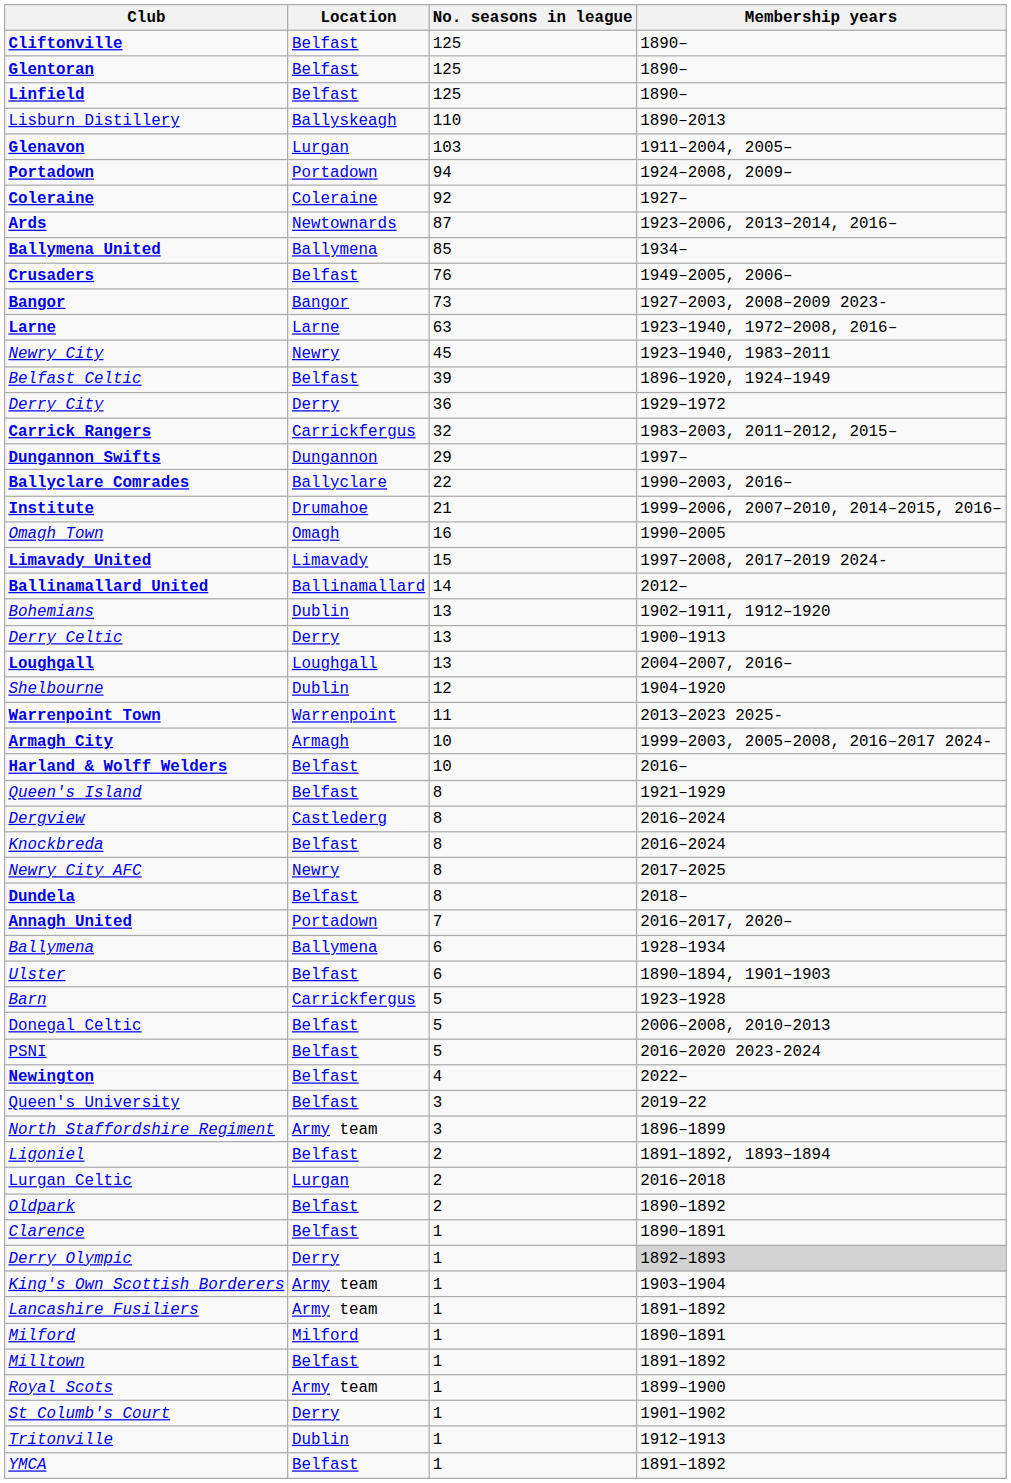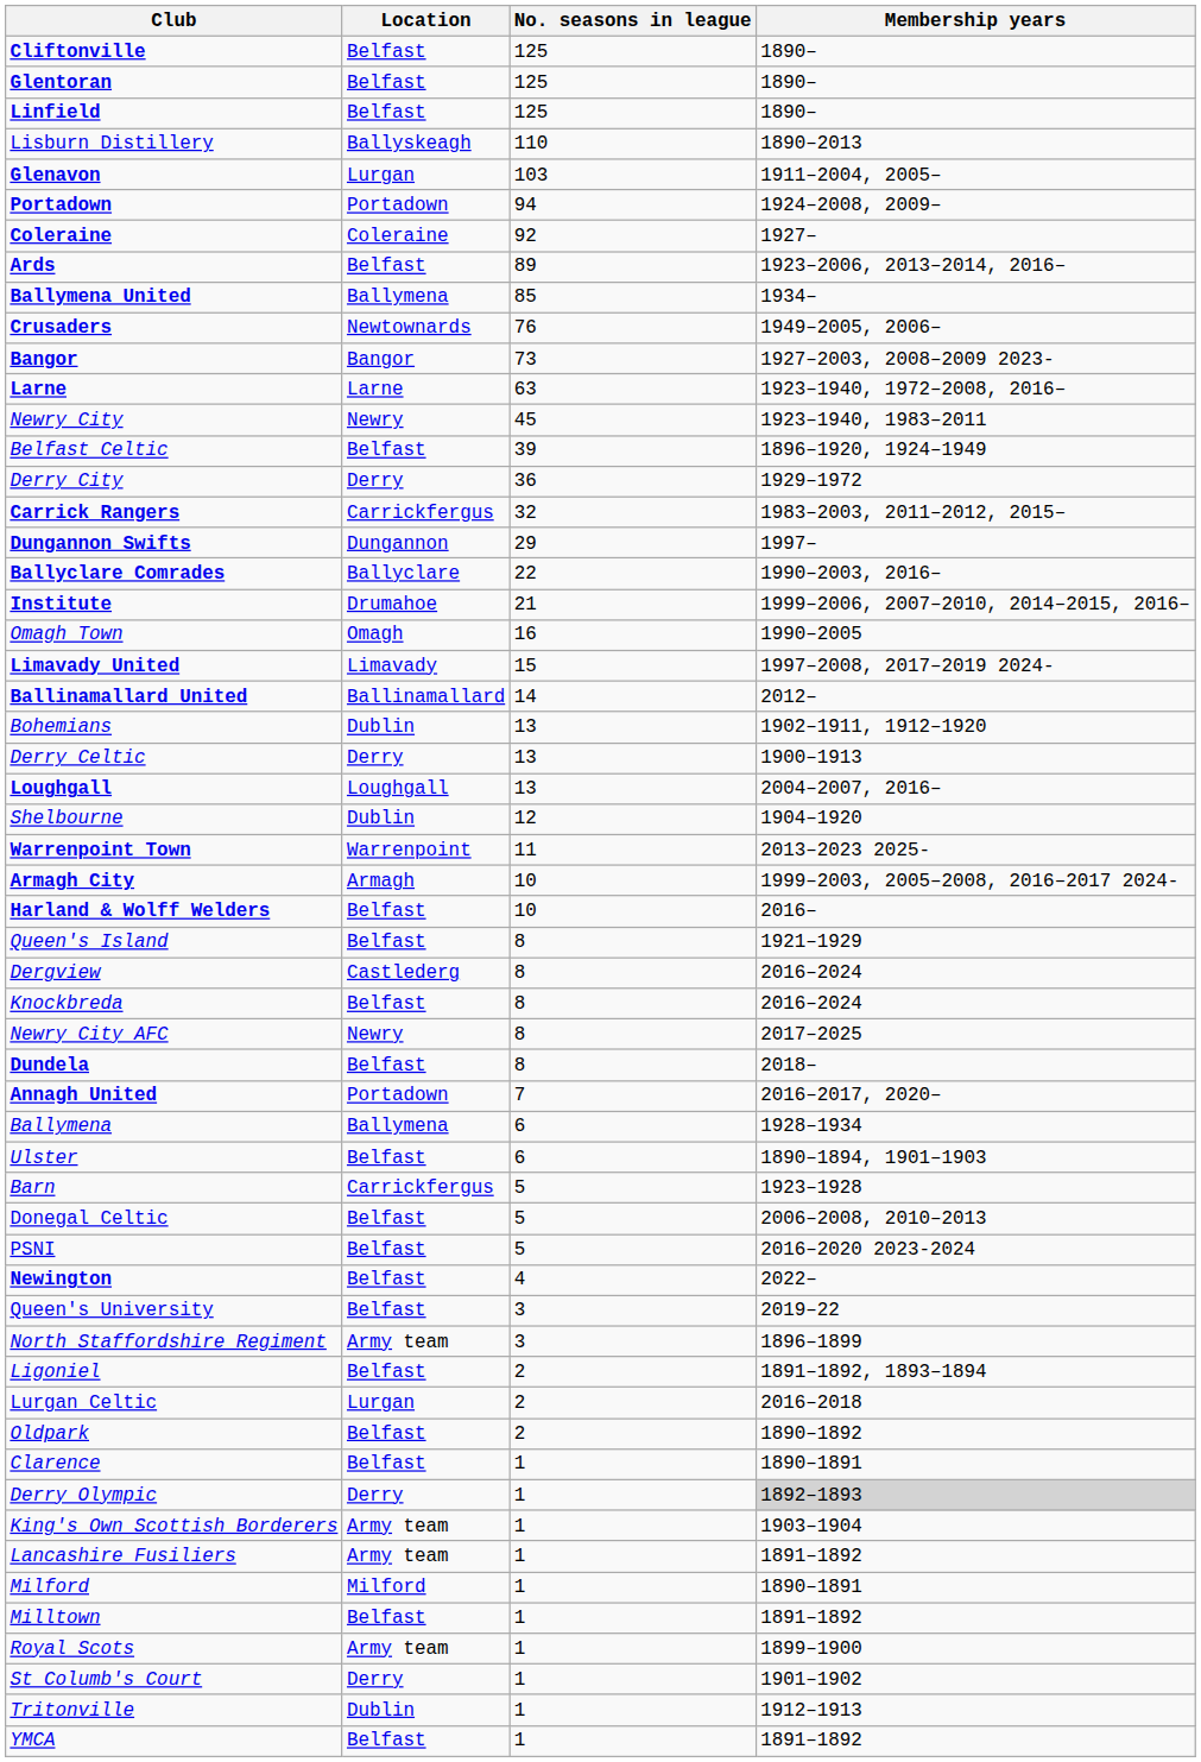 <table class="wikitable collapsible">
 <tr>
 <th>Club</th>
 <th>Location</th>
 <th>No. seasons in league</th>
 <th>Membership years</th>
 </tr>
 <tr>
 <td><strong><a href='#'>Cliftonville</a></strong></td>
 <td><a href='#'>Belfast</a></td>
 <td>125</td>
 <td>1890–</td>
 </tr>
 <tr>
 <td><strong><a href='#'>Glentoran</a></strong></td>
 <td><a href='#'>Belfast</a></td>
 <td>125</td>
 <td>1890–</td>
 </tr>
 <tr>
 <td><strong><a href='#'>Linfield</a></strong></td>
 <td><a href='#'>Belfast</a></td>
 <td>125</td>
 <td>1890–</td>
 </tr>
 <tr>
 <td><a href='#'>Lisburn Distillery</a></td>
 <td><a href='#'>Ballyskeagh</a></td>
 <td>110</td>
 <td>1890–2013</td>
 </tr>
 <tr>
 <td><strong><a href='#'>Glenavon</a></strong></td>
 <td><a href='#'>Lurgan</a></td>
 <td>103</td>
 <td>1911–2004, 2005–</td>
 </tr>
 <tr>
 <td><strong><a href='#'>Portadown</a></strong></td>
 <td><a href='#'>Portadown</a></td>
 <td>94</td>
 <td>1924–2008, 2009–</td>
 </tr>
 <tr>
 <td><strong><a href='#'>Coleraine</a></strong></td>
 <td><a href='#'>Coleraine</a></td>
 <td>92</td>
 <td>1927–</td>
 </tr>
 <tr>
 <td><strong><a href='#'>Ards</a></strong></td>
-<td><a href='#'>Newtownards</a></td>
-<td>87</td>
+<td><a href='#'>Belfast</a></td>
+<td>89</td>
 <td>1923–2006, 2013–2014, 2016–</td>
 </tr>
 <tr>
 <td><strong><a href='#'>Ballymena United</a></strong></td>
 <td><a href='#'>Ballymena</a></td>
 <td>85</td>
 <td>1934–</td>
 </tr>
 <tr>
 <td><strong><a href='#'>Crusaders</a></strong></td>
-<td><a href='#'>Belfast</a></td>
+<td><a href='#'>Newtownards</a></td>
 <td>76</td>
 <td>1949–2005, 2006–</td>
 </tr>
 <tr>
 <td><strong><a href='#'>Bangor</a></strong></td>
 <td><a href='#'>Bangor</a></td>
 <td>73</td>
 <td>1927–2003, 2008–2009 2023-</td>
 </tr>
 <tr>
 <td><strong><a href='#'>Larne</a></strong></td>
 <td><a href='#'>Larne</a></td>
 <td>63</td>
 <td>1923–1940, 1972–2008, 2016–</td>
 </tr>
 <tr>
 <td><em><a href='#'>Newry City</a></em></td>
 <td><a href='#'>Newry</a></td>
 <td>45</td>
 <td>1923–1940, 1983–2011</td>
 </tr>
 <tr>
 <td><em><a href='#'>Belfast Celtic</a></em></td>
 <td><a href='#'>Belfast</a></td>
 <td>39</td>
 <td>1896–1920, 1924–1949</td>
 </tr>
 <tr>
 <td><em><a href='#'>Derry City</a></em></td>
 <td><a href='#'>Derry</a></td>
 <td>36</td>
 <td>1929–1972</td>
 </tr>
 <tr>
 <td><strong><a href='#'>Carrick Rangers</a></strong></td>
 <td><a href='#'>Carrickfergus</a></td>
 <td>32</td>
 <td>1983–2003, 2011–2012, 2015–</td>
 </tr>
 <tr>
 <td><strong><a href='#'>Dungannon Swifts</a></strong></td>
 <td><a href='#'>Dungannon</a></td>
 <td>29</td>
 <td>1997–</td>
 </tr>
 <tr>
 <td><strong><a href='#'>Ballyclare Comrades</a></strong></td>
 <td><a href='#'>Ballyclare</a></td>
 <td>22</td>
 <td>1990–2003, 2016–</td>
 </tr>
 <tr>
 <td><strong><a href='#'>Institute</a></strong></td>
 <td><a href='#'>Drumahoe</a></td>
 <td>21</td>
 <td>1999–2006, 2007–2010, 2014–2015, 2016–</td>
 </tr>
 <tr>
 <td><em><a href='#'>Omagh Town</a></em></td>
 <td><a href='#'>Omagh</a></td>
 <td>16</td>
 <td>1990–2005</td>
 </tr>
 <tr>
 <td><strong><a href='#'>Limavady United</a></strong></td>
 <td><a href='#'>Limavady</a></td>
 <td>15</td>
 <td>1997–2008, 2017–2019 2024-</td>
 </tr>
 <tr>
 <td><strong><a href='#'>Ballinamallard United</a></strong></td>
 <td><a href='#'>Ballinamallard</a></td>
 <td>14</td>
 <td>2012–</td>
 </tr>
 <tr>
 <td><em><a href='#'>Bohemians</a></em></td>
 <td><a href='#'>Dublin</a></td>
 <td>13</td>
 <td>1902–1911, 1912–1920</td>
 </tr>
 <tr>
 <td><em><a href='#'>Derry Celtic</a></em></td>
 <td><a href='#'>Derry</a></td>
 <td>13</td>
 <td>1900–1913</td>
 </tr>
 <tr>
 <td><strong><a href='#'>Loughgall</a></strong></td>
 <td><a href='#'>Loughgall</a></td>
 <td>13</td>
 <td>2004–2007, 2016–</td>
 </tr>
 <tr>
 <td><em><a href='#'>Shelbourne</a></em></td>
 <td><a href='#'>Dublin</a></td>
 <td>12</td>
 <td>1904–1920</td>
 </tr>
 <tr>
 <td><strong><a href='#'>Warrenpoint Town</a></strong></td>
 <td><a href='#'>Warrenpoint</a></td>
 <td>11</td>
 <td>2013–2023 2025-</td>
 </tr>
 <tr>
 <td><strong><a href='#'>Armagh City</a></strong></td>
 <td><a href='#'>Armagh</a></td>
 <td>10</td>
 <td>1999–2003, 2005–2008, 2016–2017 2024-</td>
 </tr>
 <tr>
 <td><strong><a href='#'>Harland & Wolff Welders</a></strong></td>
 <td><a href='#'>Belfast</a></td>
 <td>10</td>
 <td>2016–</td>
 </tr>
 <tr>
 <td><em><a href='#'>Queen's Island</a></em></td>
 <td><a href='#'>Belfast</a></td>
 <td>8</td>
 <td>1921–1929</td>
 </tr>
 <tr>
 <td><em><a href='#'>Dergview</a></em></td>
 <td><a href='#'>Castlederg</a></td>
 <td>8</td>
 <td>2016–2024</td>
 </tr>
 <tr>
 <td><em><a href='#'>Knockbreda</a></em></td>
 <td><a href='#'>Belfast</a></td>
 <td>8</td>
 <td>2016–2024</td>
 </tr>
 <tr>
 <td><em><a href='#'>Newry City AFC</a></em></td>
 <td><a href='#'>Newry</a></td>
 <td>8</td>
 <td>2017–2025</td>
 </tr>
 <tr>
 <td><strong><a href='#'>Dundela</a></strong></td>
 <td><a href='#'>Belfast</a></td>
 <td>8</td>
 <td>2018–</td>
 </tr>
 <tr>
 <td><strong><a href='#'>Annagh United</a></strong></td>
 <td><a href='#'>Portadown</a></td>
 <td>7</td>
 <td>2016–2017, 2020–</td>
 </tr>
 <tr>
 <td><em><a href='#'>Ballymena</a></em></td>
 <td><a href='#'>Ballymena</a></td>
 <td>6</td>
 <td>1928–1934</td>
 </tr>
 <tr>
 <td><em><a href='#'>Ulster</a></em></td>
 <td><a href='#'>Belfast</a></td>
 <td>6</td>
 <td>1890–1894, 1901–1903</td>
 </tr>
 <tr>
 <td><em><a href='#'>Barn</a></em></td>
 <td><a href='#'>Carrickfergus</a></td>
 <td>5</td>
 <td>1923–1928</td>
 </tr>
 <tr>
 <td><a href='#'>Donegal Celtic</a></td>
 <td><a href='#'>Belfast</a></td>
 <td>5</td>
 <td>2006–2008, 2010–2013</td>
 </tr>
 <tr>
 <td><a href='#'>PSNI</a></td>
 <td><a href='#'>Belfast</a></td>
 <td>5</td>
 <td>2016–2020 2023-2024</td>
 </tr>
 <tr>
 <td><strong><a href='#'>Newington</a></strong></td>
 <td><a href='#'>Belfast</a></td>
 <td>4</td>
 <td>2022–</td>
 </tr>
 <tr>
 <td><a href='#'>Queen's University</a></td>
 <td><a href='#'>Belfast</a></td>
 <td>3</td>
 <td>2019–22</td>
 </tr>
 <tr>
 <td><em><a href='#'>North Staffordshire Regiment</a></em></td>
 <td><a href='#'>Army</a> team</td>
 <td>3</td>
 <td>1896–1899</td>
 </tr>
 <tr>
 <td><em><a href='#'>Ligoniel</a></em></td>
 <td><a href='#'>Belfast</a></td>
 <td>2</td>
 <td>1891–1892, 1893–1894</td>
 </tr>
 <tr>
 <td><a href='#'>Lurgan Celtic</a></td>
 <td><a href='#'>Lurgan</a></td>
 <td>2</td>
 <td>2016–2018</td>
 </tr>
 <tr>
 <td><em><a href='#'>Oldpark</a></em></td>
 <td><a href='#'>Belfast</a></td>
 <td>2</td>
 <td>1890–1892</td>
 </tr>
 <tr>
 <td><em><a href='#'>Clarence</a></em></td>
 <td><a href='#'>Belfast</a></td>
 <td>1</td>
 <td>1890–1891</td>
 </tr>
 <tr>
 <td><em><a href='#'>Derry Olympic</a></em></td>
 <td><a href='#'>Derry</a></td>
 <td>1</td>
 <td style="background: lightgrey;">1892–1893</td>
 </tr>
 <tr>
 <td><em><a href='#'>King's Own Scottish Borderers</a></em></td>
 <td><a href='#'>Army</a> team</td>
 <td>1</td>
 <td>1903–1904</td>
 </tr>
 <tr>
 <td><em><a href='#'>Lancashire Fusiliers</a></em></td>
 <td><a href='#'>Army</a> team</td>
 <td>1</td>
 <td>1891–1892</td>
 </tr>
 <tr>
 <td><em><a href='#'>Milford</a></em></td>
 <td><a href='#'>Milford</a></td>
 <td>1</td>
 <td>1890–1891</td>
 </tr>
 <tr>
 <td><em><a href='#'>Milltown</a></em></td>
 <td><a href='#'>Belfast</a></td>
 <td>1</td>
 <td>1891–1892</td>
 </tr>
 <tr>
 <td><em><a href='#'>Royal Scots</a></em></td>
 <td><a href='#'>Army</a> team</td>
 <td>1</td>
 <td>1899–1900</td>
 </tr>
 <tr>
 <td><em><a href='#'>St Columb's Court</a></em></td>
 <td><a href='#'>Derry</a></td>
 <td>1</td>
 <td>1901–1902</td>
 </tr>
 <tr>
 <td><em><a href='#'>Tritonville</a></em></td>
 <td><a href='#'>Dublin</a></td>
 <td>1</td>
 <td>1912–1913</td>
 </tr>
 <tr>
 <td><em><a href='#'>YMCA</a></em></td>
 <td><a href='#'>Belfast</a></td>
 <td>1</td>
 <td>1891–1892</td>
 </tr>
 </table>
